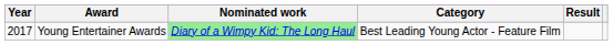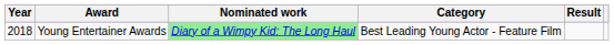 <table class="wikitable">
 <tr style="background:#96c; text-align:center;">
 <th>Year</th>
 <th>Award</th>
 <th>Nominated work</th>
 <th>Category</th>
 <th>Result</th>
 <th></th>
 </tr>
 <tr>
-<td>2017</td>
+<td>2018</td>
 <td>Young Entertainer Awards</td>
 <td style="background: lightgreen;"><em><a href='#'>Diary of a Wimpy Kid: The Long Haul</a></em></td>
 <td>Best Leading Young Actor - Feature Film</td>
 <td></td>
 <td style="text-align:center;"></td>
 </tr>
 </table>
